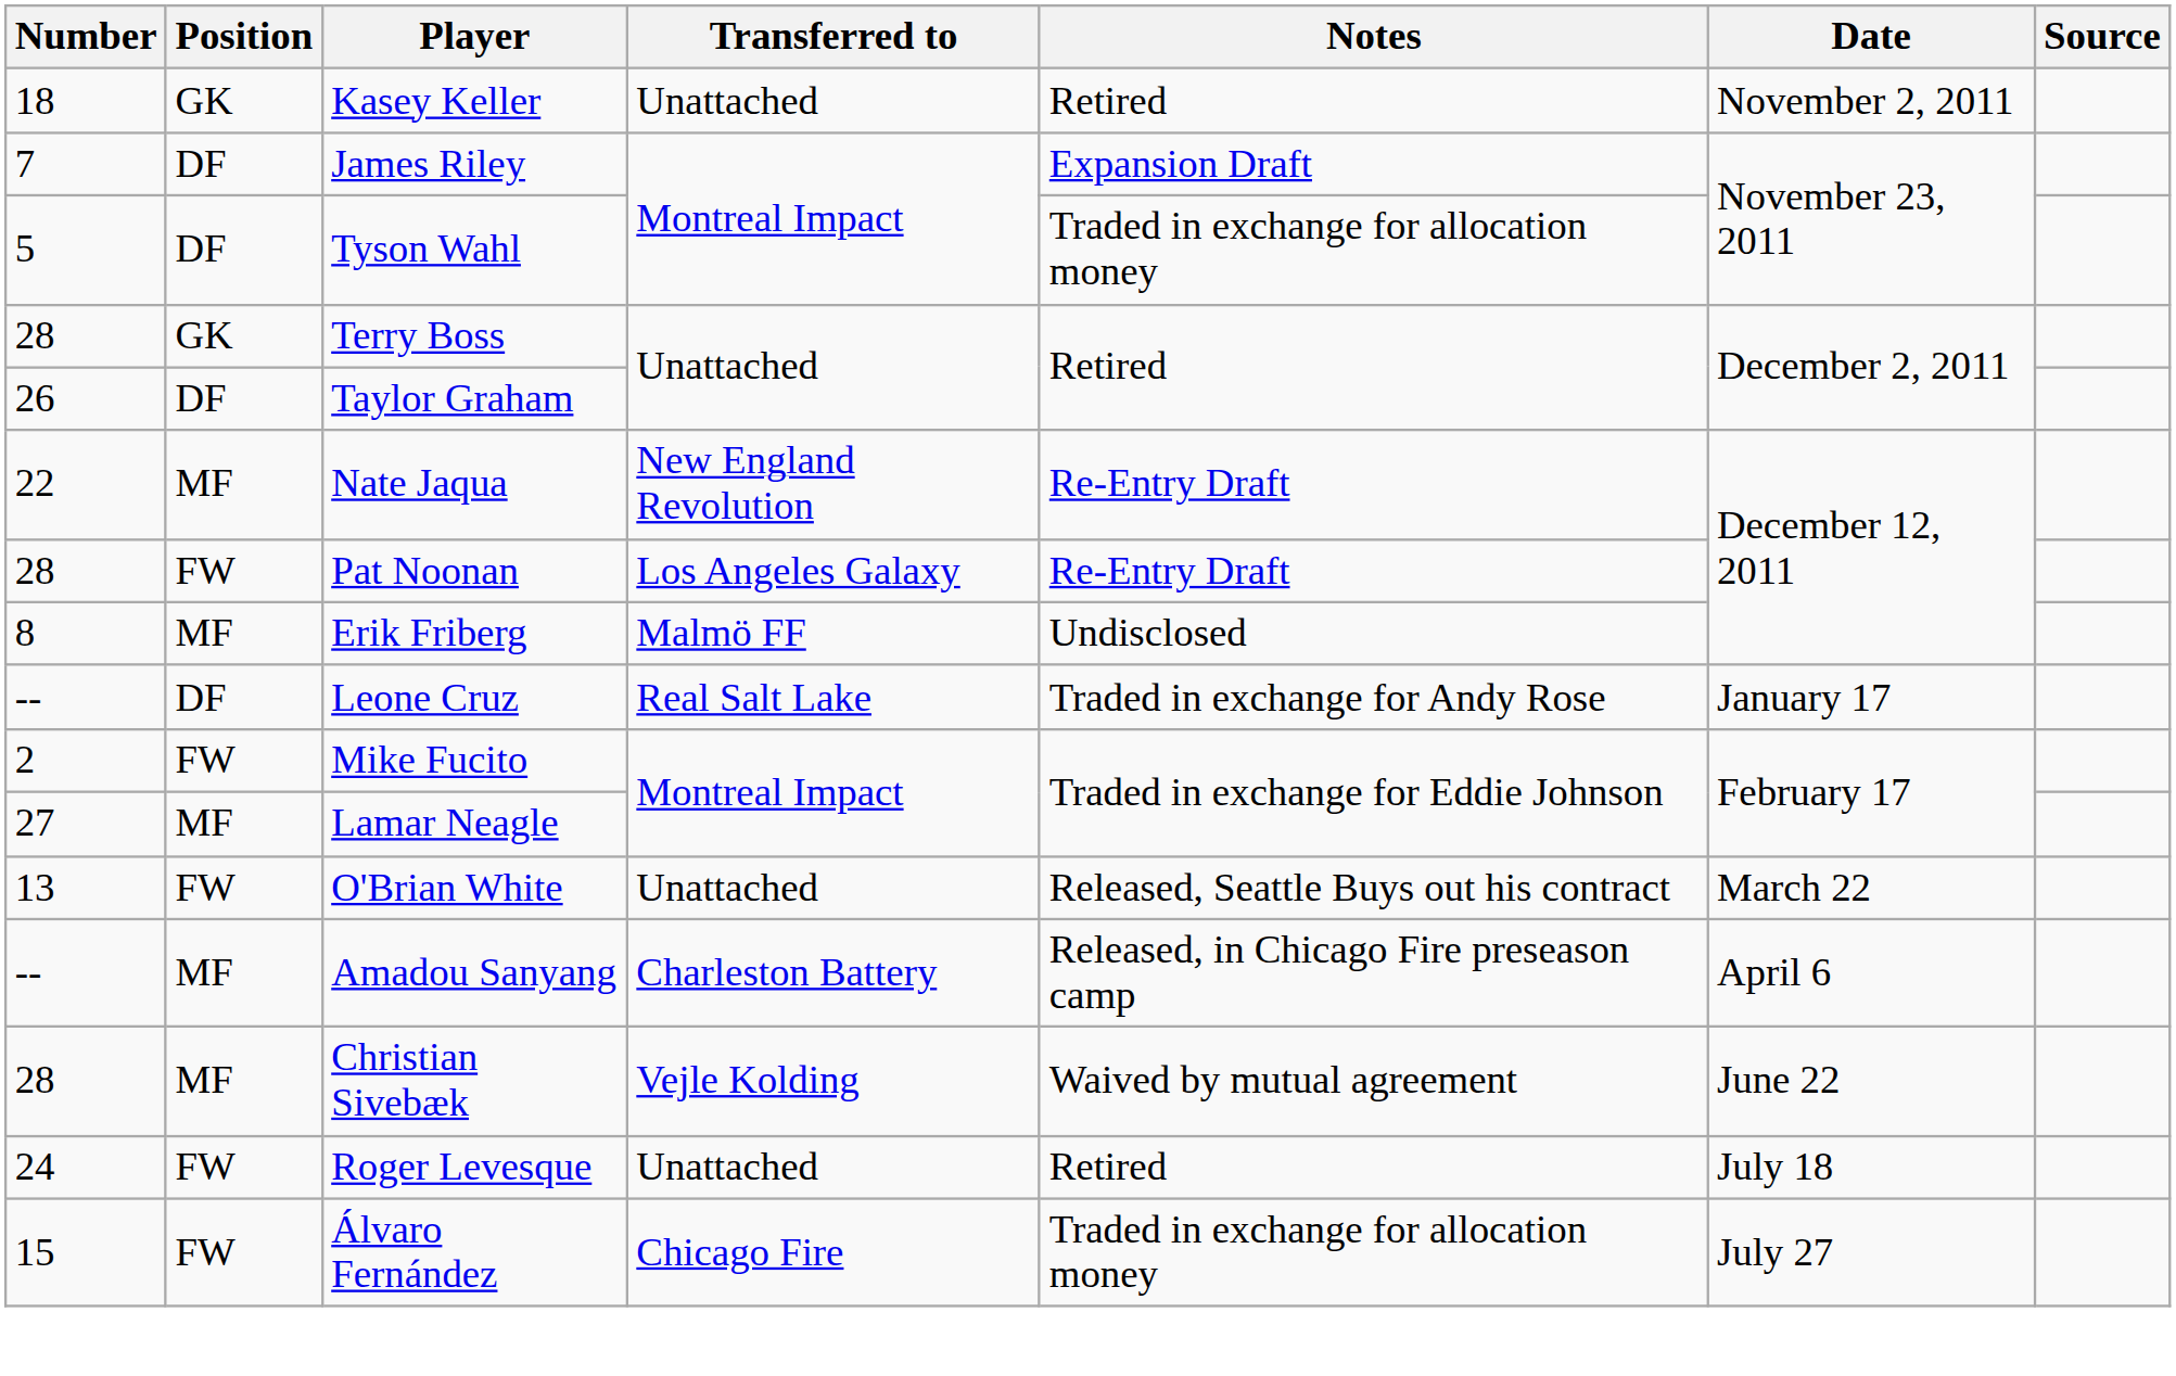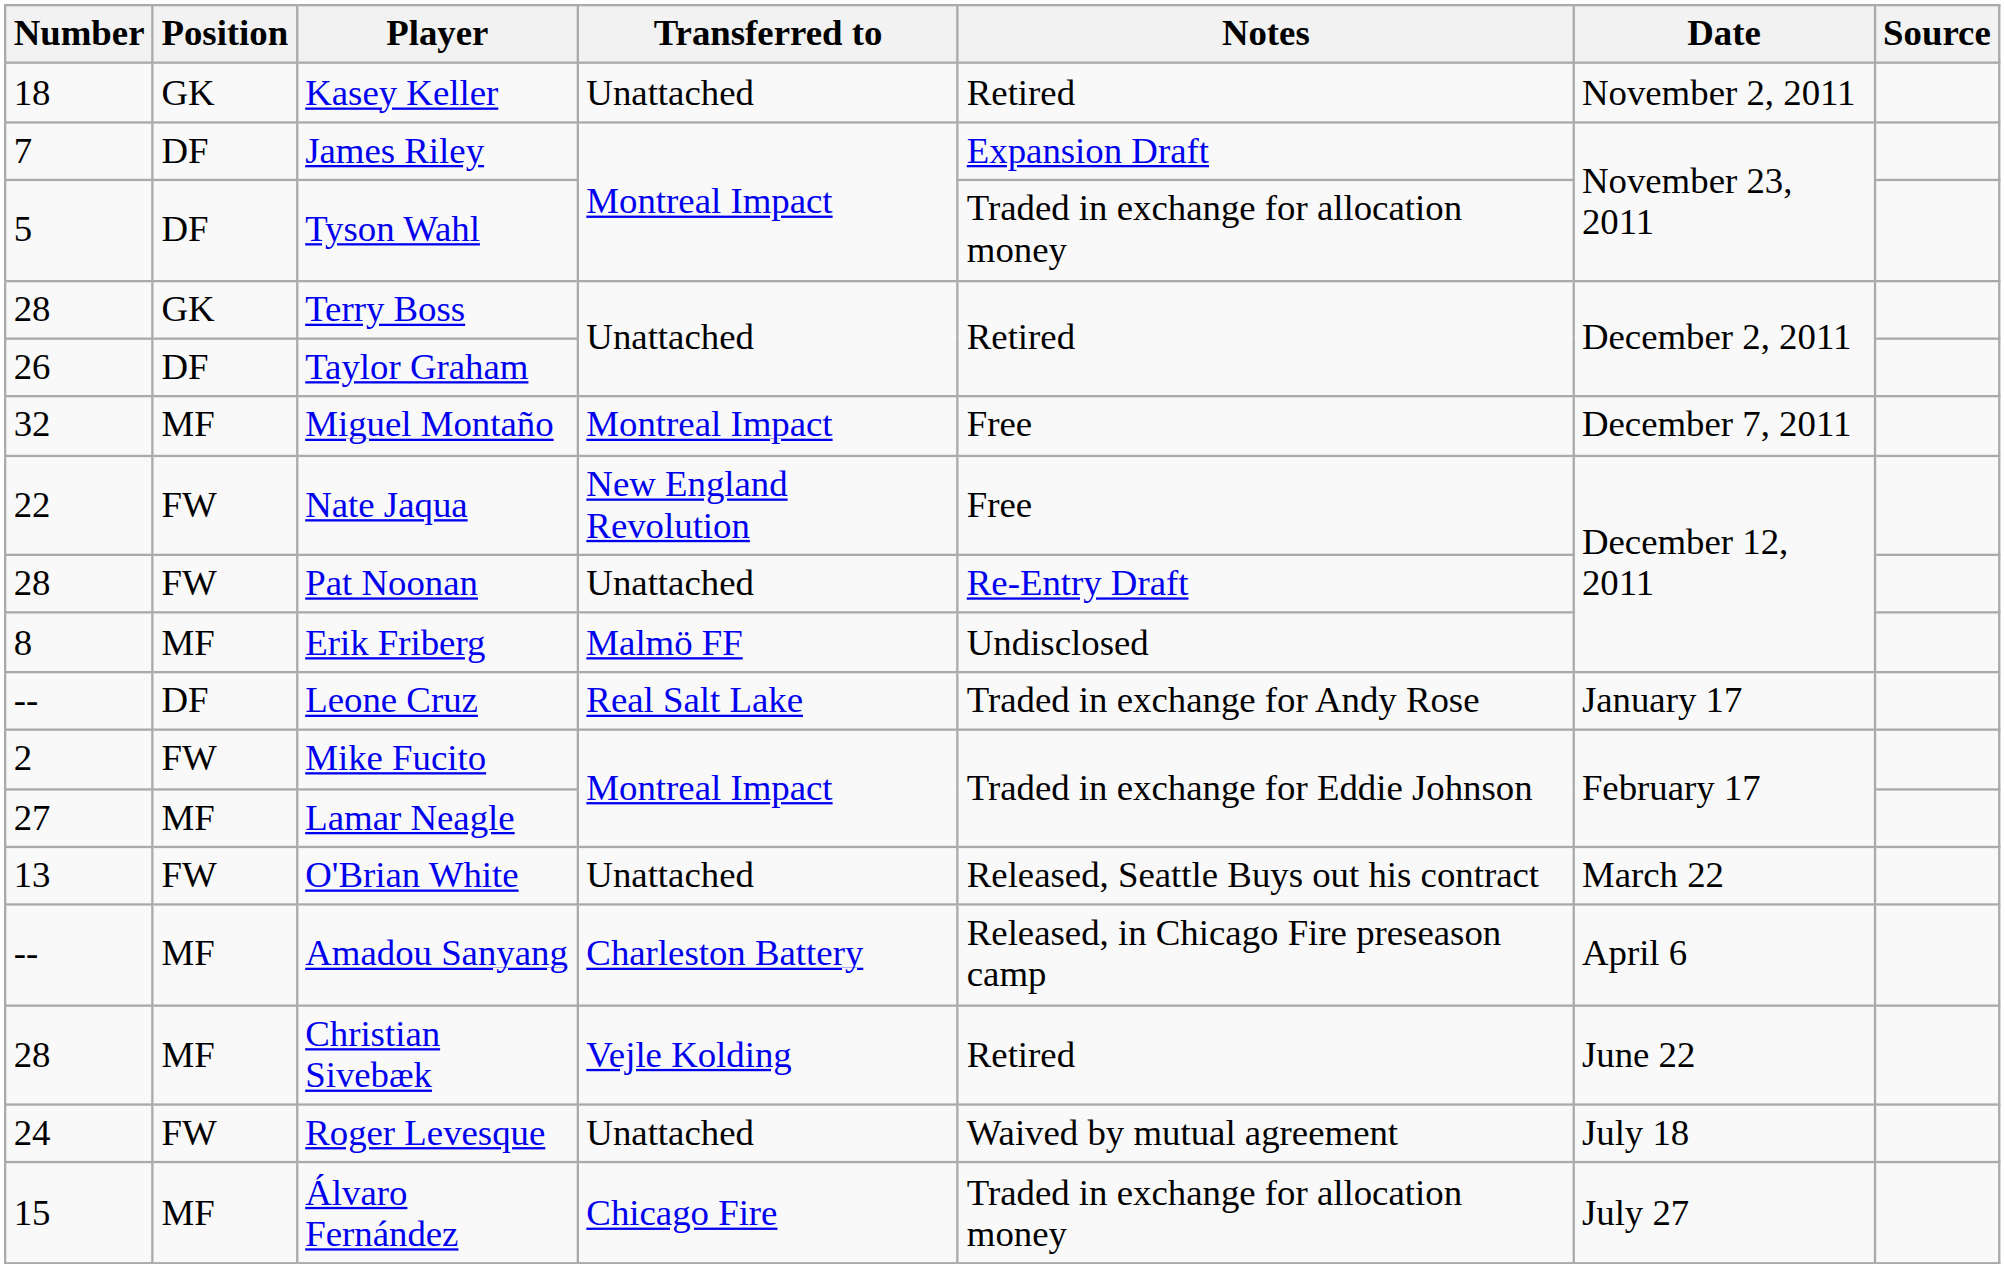 <table class="wikitable sortable" style="text-align: left">
 <tr>
 <th>Number</th>
 <th>Position</th>
 <th>Player</th>
 <th>Transferred to</th>
 <th>Notes</th>
 <th>Date</th>
 <th>Source</th>
 </tr>
 <tr>
 <td align="left">18</td>
 <td>GK</td>
 <td> <a href='#'>Kasey Keller</a></td>
 <td>Unattached</td>
 <td>Retired</td>
 <td>November 2, 2011</td>
 <td></td>
 </tr>
 <tr>
 <td align="left">7</td>
 <td>DF</td>
 <td> <a href='#'>James Riley</a></td>
 <td rowspan=2> <a href='#'>Montreal Impact</a></td>
 <td><a href='#'>Expansion Draft</a></td>
 <td rowspan=2>November 23, 2011</td>
 <td></td>
 </tr>
 <tr>
 <td align="left">5</td>
 <td>DF</td>
 <td> <a href='#'>Tyson Wahl</a></td>
 <td>Traded in exchange for allocation money</td>
 <td></td>
 </tr>
 <tr>
 <td align="left">28</td>
 <td>GK</td>
 <td> <a href='#'>Terry Boss</a></td>
 <td rowspan=2>Unattached</td>
 <td rowspan=2>Retired</td>
 <td rowspan=2>December 2, 2011</td>
 <td></td>
 </tr>
 <tr>
 <td align="left">26</td>
 <td>DF</td>
 <td> <a href='#'>Taylor Graham</a></td>
 <td></td>
 </tr>
 <tr>
+<td align="left">32</td>
+<td>MF</td>
+<td> <a href='#'>Miguel Montaño</a></td>
+<td> <a href='#'>Montreal Impact</a></td>
+<td>Free</td>
+<td>December 7, 2011</td>
+<td></td>
+</tr>
+<tr>
 <td align="left">22</td>
-<td>MF</td>
+<td>FW</td>
 <td> <a href='#'>Nate Jaqua</a></td>
 <td> <a href='#'>New England Revolution</a></td>
-<td><a href='#'>Re-Entry Draft</a></td>
+<td>Free</td>
 <td rowspan=3>December 12, 2011</td>
 <td></td>
 </tr>
 <tr>
 <td align="left">28</td>
 <td>FW</td>
 <td> <a href='#'>Pat Noonan</a></td>
-<td> <a href='#'>Los Angeles Galaxy</a></td>
+<td>Unattached</td>
 <td><a href='#'>Re-Entry Draft</a></td>
 <td></td>
 </tr>
 <tr>
 <td align="left">8</td>
 <td>MF</td>
 <td> <a href='#'>Erik Friberg</a></td>
 <td> <a href='#'>Malmö FF</a></td>
 <td>Undisclosed</td>
 <td></td>
 </tr>
 <tr>
 <td align="left">--</td>
 <td>DF</td>
 <td> <a href='#'>Leone Cruz</a></td>
 <td> <a href='#'>Real Salt Lake</a></td>
 <td>Traded in exchange for Andy Rose</td>
 <td>January 17</td>
 <td></td>
 </tr>
 <tr>
 <td align="left">2</td>
 <td>FW</td>
 <td> <a href='#'>Mike Fucito</a></td>
 <td rowspan=2> <a href='#'>Montreal Impact</a></td>
 <td rowspan=2>Traded in exchange for Eddie Johnson</td>
 <td rowspan=2>February 17</td>
 <td></td>
 </tr>
 <tr>
 <td align="left">27</td>
 <td>MF</td>
 <td> <a href='#'>Lamar Neagle</a></td>
 <td></td>
 </tr>
 <tr>
 <td align="left">13</td>
 <td>FW</td>
 <td> <a href='#'>O'Brian White</a></td>
 <td>Unattached</td>
 <td>Released, Seattle Buys out his contract</td>
 <td>March 22</td>
 <td></td>
 </tr>
 <tr>
 <td align="left">--</td>
 <td>MF</td>
 <td> <a href='#'>Amadou Sanyang</a></td>
 <td> <a href='#'>Charleston Battery</a></td>
 <td>Released, in Chicago Fire preseason camp</td>
 <td>April 6</td>
 <td></td>
 </tr>
 <tr>
 <td align="left">28</td>
 <td>MF</td>
 <td> <a href='#'>Christian Sivebæk</a></td>
 <td> <a href='#'>Vejle Kolding</a></td>
-<td>Waived by mutual agreement</td>
+<td>Retired</td>
 <td>June 22</td>
 <td></td>
 </tr>
 <tr>
 <td align="left">24</td>
 <td>FW</td>
 <td> <a href='#'>Roger Levesque</a></td>
 <td>Unattached</td>
-<td>Retired</td>
+<td>Waived by mutual agreement</td>
 <td>July 18</td>
 <td></td>
 </tr>
 <tr>
 <td align="left">15</td>
-<td>FW</td>
+<td>MF</td>
 <td> <a href='#'>Álvaro Fernández</a></td>
 <td> <a href='#'>Chicago Fire</a></td>
 <td>Traded in exchange for allocation money</td>
 <td>July 27</td>
 <td></td>
 </tr>
 </table>
